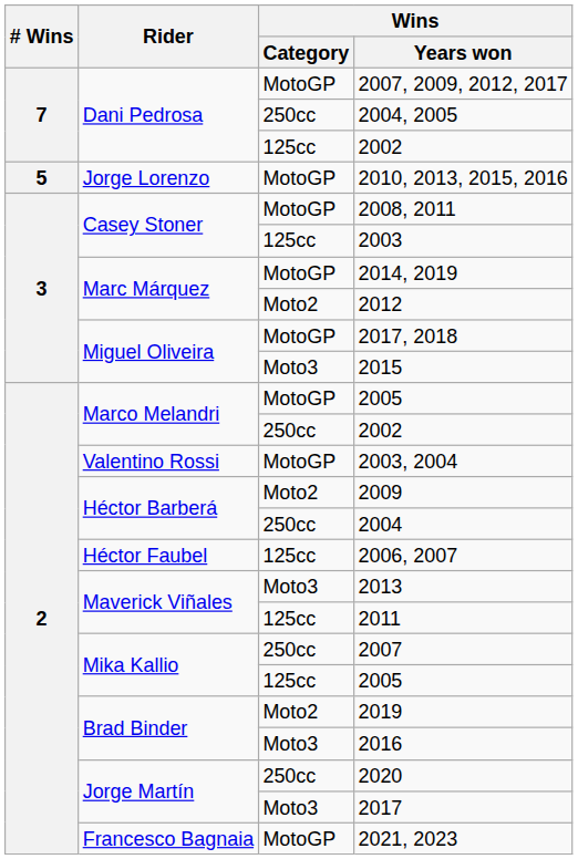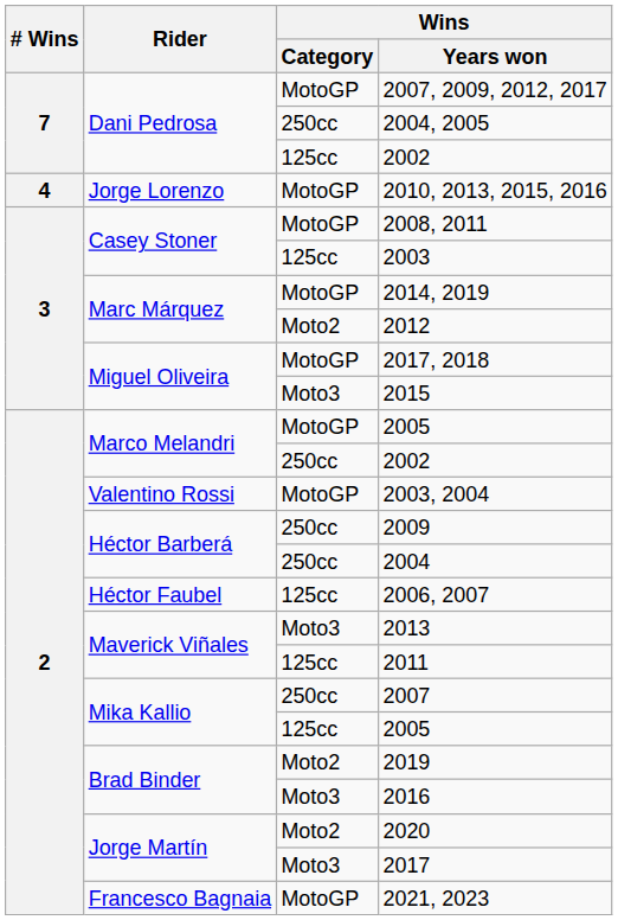 <table class="wikitable" style="font-size: 95%;">
 <tr>
 <th rowspan=2># Wins</th>
 <th rowspan=2>Rider</th>
 <th colspan=2>Wins</th>
 </tr>
 <tr>
 <th>Category</th>
 <th>Years won</th>
 </tr>
 <tr>
 <th rowspan=3>7</th>
 <td rowspan=3> <a href='#'>Dani Pedrosa</a></td>
 <td>MotoGP</td>
 <td>2007, 2009, 2012, 2017</td>
 </tr>
 <tr>
 <td>250cc</td>
 <td>2004, 2005</td>
 </tr>
 <tr>
 <td>125cc</td>
 <td>2002</td>
 </tr>
 <tr>
-<th>5</th>
+<th>4</th>
 <td> <a href='#'>Jorge Lorenzo</a></td>
 <td>MotoGP</td>
 <td>2010, 2013, 2015, 2016</td>
 </tr>
 <tr>
 <th rowspan=6>3</th>
 <td rowspan=2> <a href='#'>Casey Stoner</a></td>
 <td>MotoGP</td>
 <td>2008, 2011</td>
 </tr>
 <tr>
 <td>125cc</td>
 <td>2003</td>
 </tr>
 <tr>
 <td rowspan=2> <a href='#'>Marc Márquez</a></td>
 <td>MotoGP</td>
 <td>2014, 2019</td>
 </tr>
 <tr>
 <td>Moto2</td>
 <td>2012</td>
 </tr>
 <tr>
 <td rowspan=2> <a href='#'>Miguel Oliveira</a></td>
 <td>MotoGP</td>
 <td>2017, 2018</td>
 </tr>
 <tr>
 <td>Moto3</td>
 <td>2015</td>
 </tr>
 <tr>
 <th rowspan=16>2</th>
 <td rowspan=2> <a href='#'>Marco Melandri</a></td>
 <td>MotoGP</td>
 <td>2005</td>
 </tr>
 <tr>
 <td>250cc</td>
 <td>2002</td>
 </tr>
 <tr>
 <td> <a href='#'>Valentino Rossi</a></td>
 <td>MotoGP</td>
 <td>2003, 2004</td>
 </tr>
 <tr>
 <td rowspan=2> <a href='#'>Héctor Barberá</a></td>
-<td>Moto2</td>
+<td>250cc</td>
 <td>2009</td>
 </tr>
 <tr>
 <td>250cc</td>
 <td>2004</td>
 </tr>
 <tr>
 <td> <a href='#'>Héctor Faubel</a></td>
 <td>125cc</td>
 <td>2006, 2007</td>
 </tr>
 <tr>
 <td rowspan=2> <a href='#'>Maverick Viñales</a></td>
 <td>Moto3</td>
 <td>2013</td>
 </tr>
 <tr>
 <td>125cc</td>
 <td>2011</td>
 </tr>
 <tr>
 <td rowspan=2> <a href='#'>Mika Kallio</a></td>
 <td>250cc</td>
 <td>2007</td>
 </tr>
 <tr>
 <td>125cc</td>
 <td>2005</td>
 </tr>
 <tr>
 <td rowspan=2> <a href='#'>Brad Binder</a></td>
 <td>Moto2</td>
 <td>2019</td>
 </tr>
 <tr>
 <td>Moto3</td>
 <td>2016</td>
 </tr>
 <tr>
 <td rowspan=2> <a href='#'>Jorge Martín</a></td>
-<td>250cc</td>
+<td>Moto2</td>
 <td>2020</td>
 </tr>
 <tr>
 <td>Moto3</td>
 <td>2017</td>
 </tr>
 <tr>
 <td> <a href='#'>Francesco Bagnaia</a></td>
 <td>MotoGP</td>
 <td>2021, 2023</td>
 </tr>
 </table>
